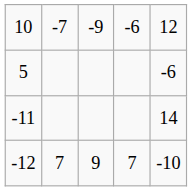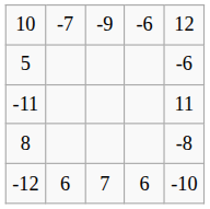 <table class="wikitable" style="margin-left:auto;margin-right:auto;text-align:center;width:10em;height:10em;table-layout:fixed;">
 <tr>
 <td>10</td>
 <td>-7</td>
 <td>-9</td>
 <td>-6</td>
 <td>12</td>
 </tr>
 <tr>
 <td>5</td>
 <td></td>
 <td></td>
 <td></td>
 <td>-6</td>
 </tr>
 <tr>
 <td>-11</td>
 <td></td>
 <td></td>
 <td></td>
-<td>14</td>
+<td>11</td>
+</tr>
+<tr>
+<td>8</td>
+<td></td>
+<td></td>
+<td></td>
+<td>-8</td>
 </tr>
 <tr>
 <td>-12</td>
+<td>6</td>
 <td>7</td>
-<td>9</td>
-<td>7</td>
+<td>6</td>
 <td>-10</td>
 </tr>
 </table>
